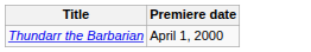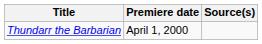 <table class="wikitable sortable">
 <tr>
 <th>Title</th>
 <th>Premiere date</th>
+<th>Source(s)</th>
 </tr>
 <tr>
 <td><em><a href='#'>Thundarr the Barbarian</a></em></td>
 <td>April 1, 2000</td>
+<td></td>
 </tr>
 </table>
